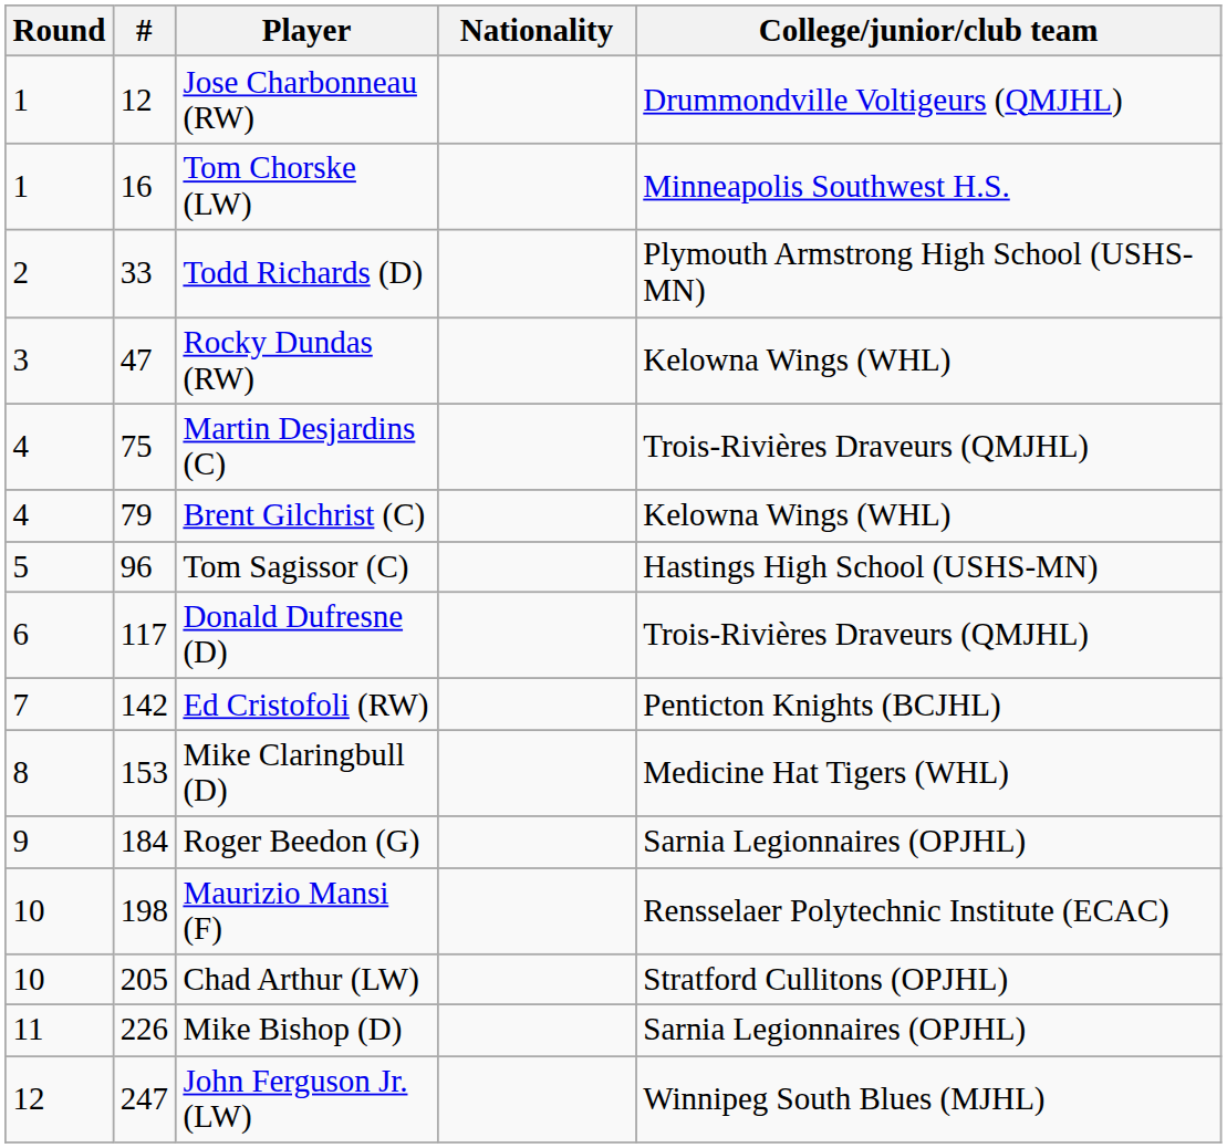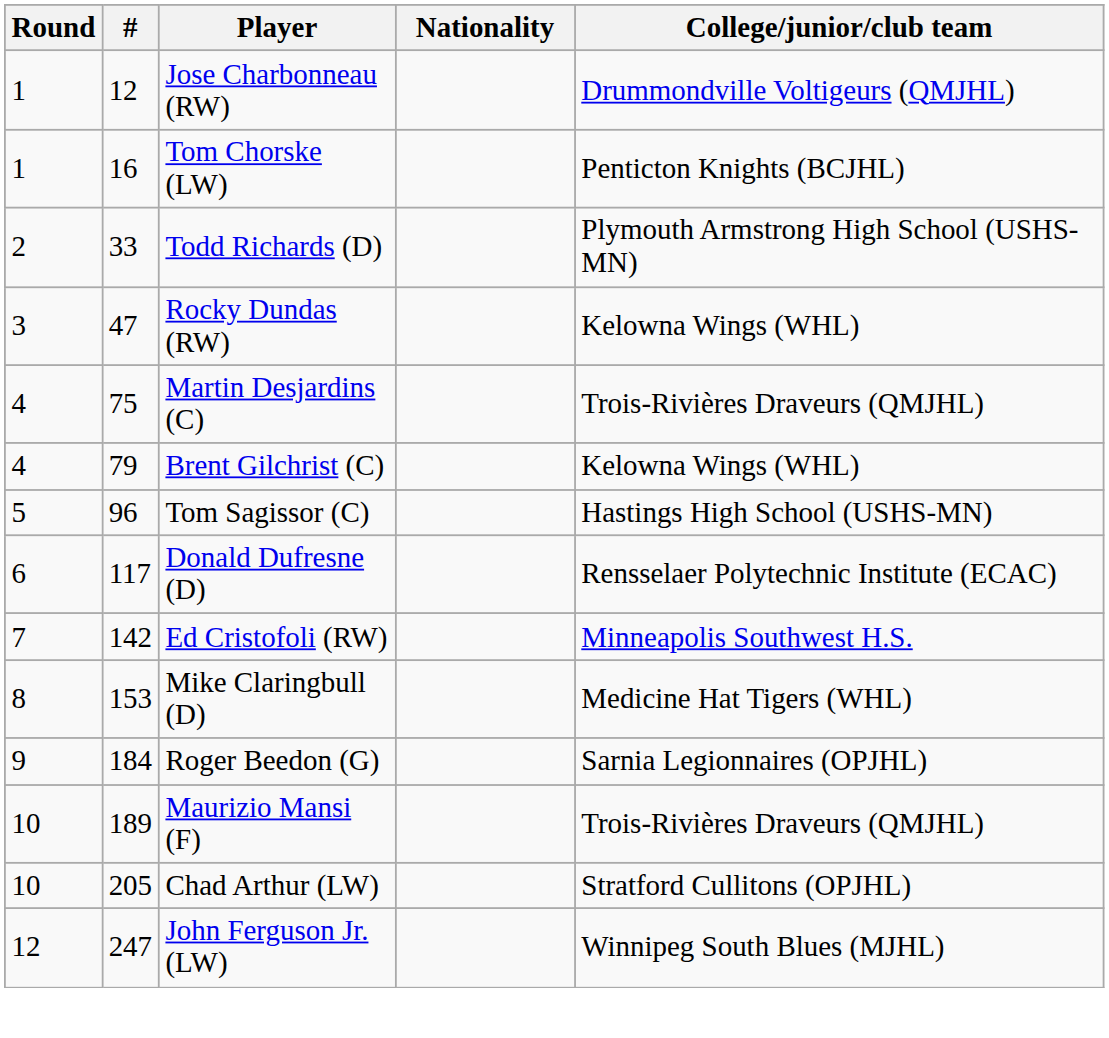 <table class="wikitable">
 <tr>
 <th bgcolor="#DDDDFF" width="2.75%">Round</th>
 <th bgcolor="#DDDDFF" width="2.75%">#</th>
 <th bgcolor="#DDDDFF" width="22.0%">Player</th>
 <th bgcolor="#DDDDFF" width="16.5%">Nationality</th>
 <th bgcolor="#DDDDFF" width="50.0%">College/junior/club team</th>
 </tr>
 <tr>
 <td>1</td>
 <td>12</td>
 <td><a href='#'>Jose Charbonneau</a> (RW)</td>
 <td></td>
 <td><a href='#'>Drummondville Voltigeurs</a> (<a href='#'>QMJHL</a>)</td>
 </tr>
 <tr>
 <td>1</td>
 <td>16</td>
 <td><a href='#'>Tom Chorske</a> (LW)</td>
 <td></td>
-<td><a href='#'>Minneapolis Southwest H.S.</a></td>
+<td>Penticton Knights (BCJHL)</td>
 </tr>
 <tr>
 <td>2</td>
 <td>33</td>
 <td><a href='#'>Todd Richards</a> (D)</td>
 <td></td>
 <td>Plymouth Armstrong High School (USHS-MN)</td>
 </tr>
 <tr>
 <td>3</td>
 <td>47</td>
 <td><a href='#'>Rocky Dundas</a> (RW)</td>
 <td></td>
 <td>Kelowna Wings (WHL)</td>
 </tr>
 <tr>
 <td>4</td>
 <td>75</td>
 <td><a href='#'>Martin Desjardins</a> (C)</td>
 <td></td>
 <td>Trois-Rivières Draveurs (QMJHL)</td>
 </tr>
 <tr>
 <td>4</td>
 <td>79</td>
 <td><a href='#'>Brent Gilchrist</a> (C)</td>
 <td></td>
 <td>Kelowna Wings (WHL)</td>
 </tr>
 <tr>
 <td>5</td>
 <td>96</td>
 <td>Tom Sagissor (C)</td>
 <td></td>
 <td>Hastings High School (USHS-MN)</td>
 </tr>
 <tr>
 <td>6</td>
 <td>117</td>
 <td><a href='#'>Donald Dufresne</a> (D)</td>
 <td></td>
-<td>Trois-Rivières Draveurs (QMJHL)</td>
+<td>Rensselaer Polytechnic Institute (ECAC)</td>
 </tr>
 <tr>
 <td>7</td>
 <td>142</td>
 <td><a href='#'>Ed Cristofoli</a> (RW)</td>
 <td></td>
-<td>Penticton Knights (BCJHL)</td>
+<td><a href='#'>Minneapolis Southwest H.S.</a></td>
 </tr>
 <tr>
 <td>8</td>
 <td>153</td>
 <td>Mike Claringbull (D)</td>
 <td></td>
 <td>Medicine Hat Tigers (WHL)</td>
 </tr>
 <tr>
 <td>9</td>
 <td>184</td>
 <td>Roger Beedon (G)</td>
 <td></td>
 <td>Sarnia Legionnaires (OPJHL)</td>
 </tr>
 <tr>
 <td>10</td>
-<td>198</td>
+<td>189</td>
 <td><a href='#'>Maurizio Mansi</a> (F)</td>
 <td></td>
-<td>Rensselaer Polytechnic Institute (ECAC)</td>
+<td>Trois-Rivières Draveurs (QMJHL)</td>
 </tr>
 <tr>
 <td>10</td>
 <td>205</td>
 <td>Chad Arthur (LW)</td>
 <td></td>
 <td>Stratford Cullitons (OPJHL)</td>
 </tr>
 <tr>
-<td>11</td>
-<td>226</td>
-<td>Mike Bishop (D)</td>
-<td></td>
-<td>Sarnia Legionnaires (OPJHL)</td>
-</tr>
-<tr>
 <td>12</td>
 <td>247</td>
 <td><a href='#'>John Ferguson Jr.</a> (LW)</td>
 <td></td>
 <td>Winnipeg South Blues (MJHL)</td>
 </tr>
 </table>
